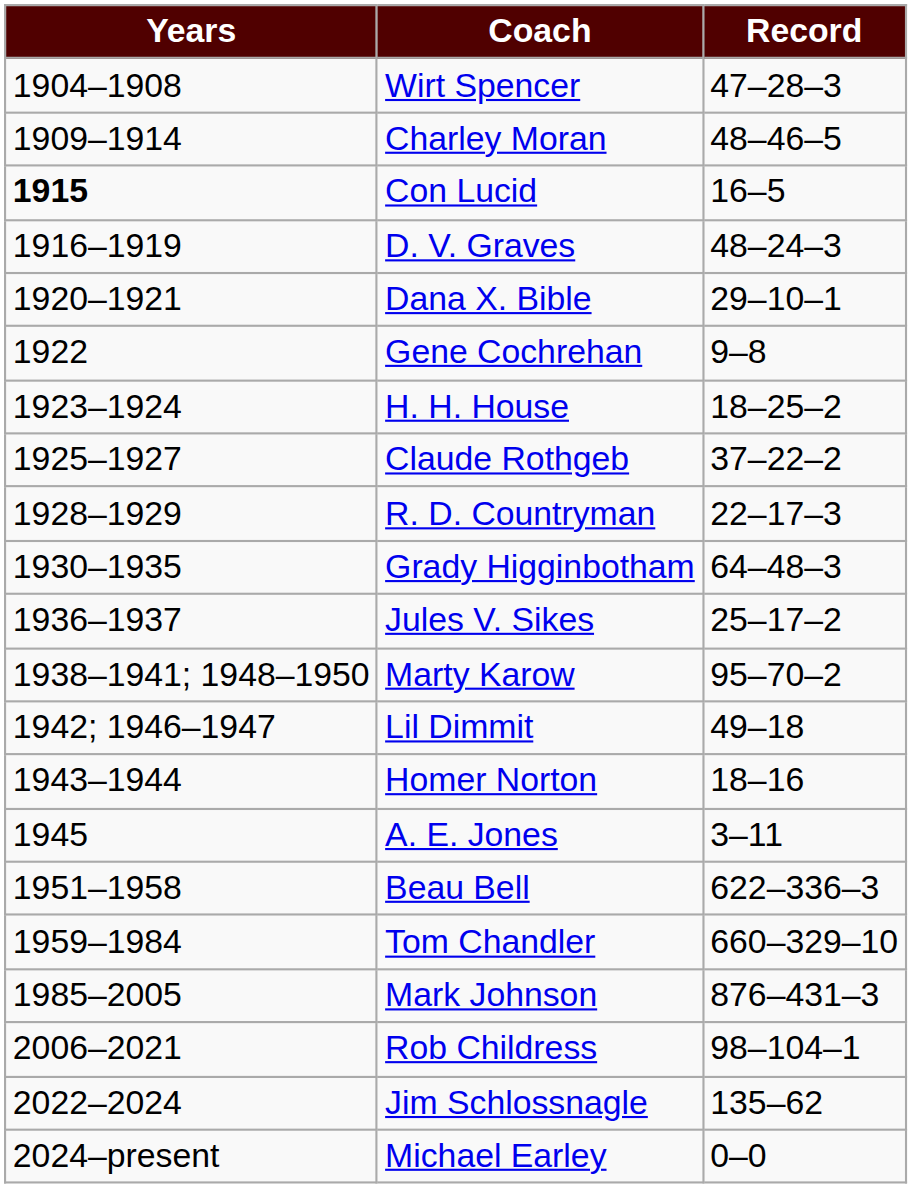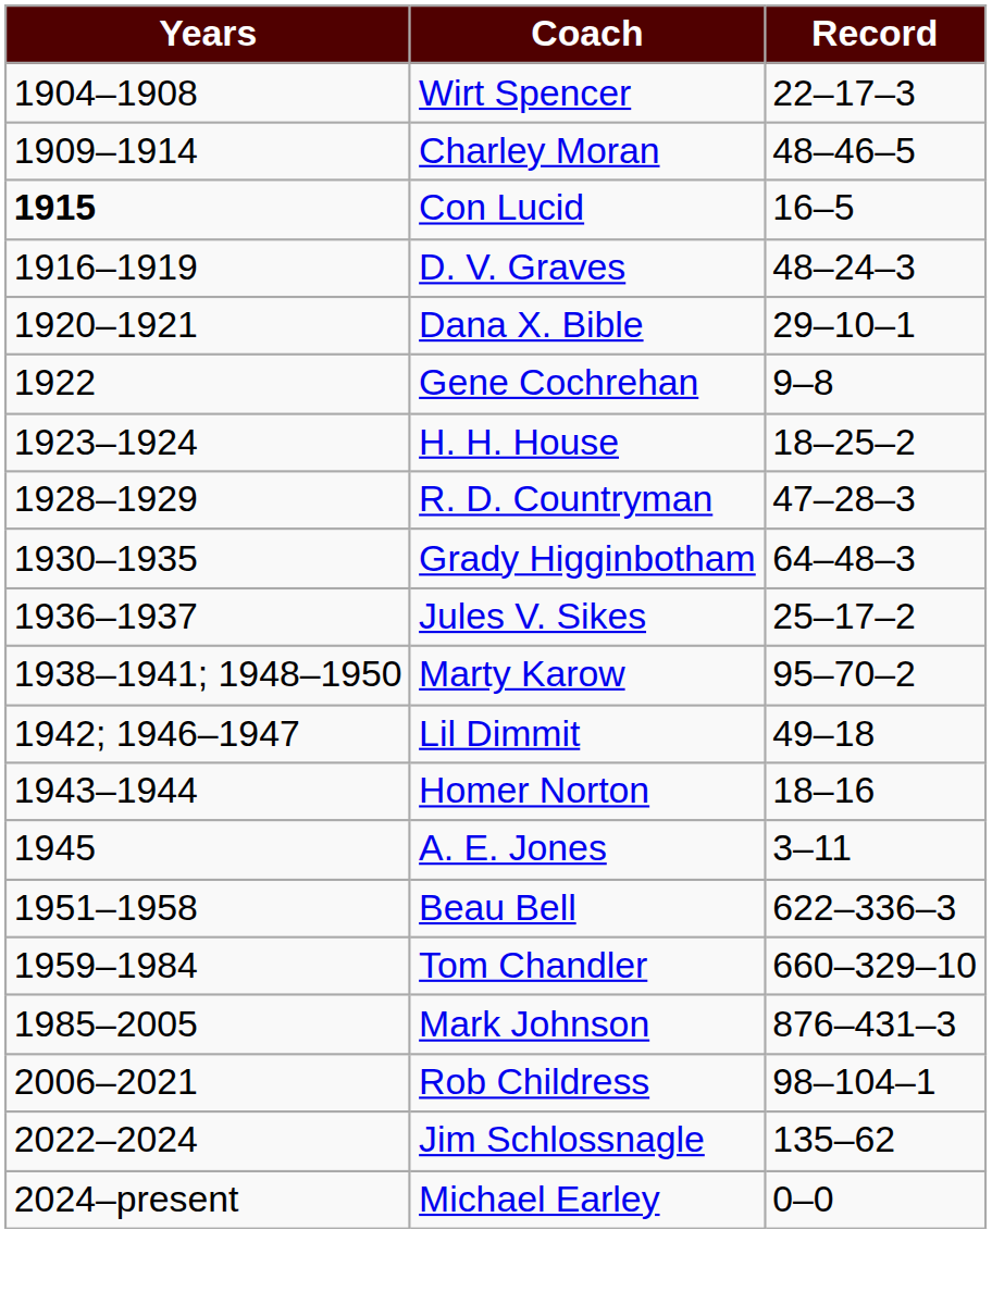 <table class="wikitable">
 <tr>
 <th style="background: #500000; color:white;">Years</th>
 <th style="background: #500000; color:white;">Coach</th>
 <th style="background: #500000; color:white;">Record</th>
 </tr>
 <tr>
 <td>1904–1908</td>
 <td><a href='#'>Wirt Spencer</a></td>
-<td>47–28–3</td>
+<td>22–17–3</td>
 </tr>
 <tr>
 <td>1909–1914</td>
 <td><a href='#'>Charley Moran</a></td>
 <td>48–46–5</td>
 </tr>
 <tr>
 <td><strong>1915</strong></td>
 <td><a href='#'>Con Lucid</a></td>
 <td>16–5</td>
 </tr>
 <tr>
 <td>1916–1919</td>
 <td><a href='#'>D. V. Graves</a></td>
 <td>48–24–3</td>
 </tr>
 <tr>
 <td>1920–1921</td>
 <td><a href='#'>Dana X. Bible</a></td>
 <td>29–10–1</td>
 </tr>
 <tr>
 <td>1922</td>
 <td><a href='#'>Gene Cochrehan</a></td>
 <td>9–8</td>
 </tr>
 <tr>
 <td>1923–1924</td>
 <td><a href='#'>H. H. House</a></td>
 <td>18–25–2</td>
 </tr>
 <tr>
-<td>1925–1927</td>
-<td><a href='#'>Claude Rothgeb</a></td>
-<td>37–22–2</td>
-</tr>
-<tr>
 <td>1928–1929</td>
 <td><a href='#'>R. D. Countryman</a></td>
-<td>22–17–3</td>
+<td>47–28–3</td>
 </tr>
 <tr>
 <td>1930–1935</td>
 <td><a href='#'>Grady Higginbotham</a></td>
 <td>64–48–3</td>
 </tr>
 <tr>
 <td>1936–1937</td>
 <td><a href='#'>Jules V. Sikes</a></td>
 <td>25–17–2</td>
 </tr>
 <tr>
 <td>1938–1941; 1948–1950</td>
 <td><a href='#'>Marty Karow</a></td>
 <td>95–70–2</td>
 </tr>
 <tr>
 <td>1942; 1946–1947</td>
 <td><a href='#'>Lil Dimmit</a></td>
 <td>49–18</td>
 </tr>
 <tr>
 <td>1943–1944</td>
 <td><a href='#'>Homer Norton</a></td>
 <td>18–16</td>
 </tr>
 <tr>
 <td>1945</td>
 <td><a href='#'>A. E. Jones</a></td>
 <td>3–11</td>
 </tr>
 <tr>
 <td>1951–1958</td>
 <td><a href='#'>Beau Bell</a></td>
 <td>622–336–3</td>
 </tr>
 <tr>
 <td>1959–1984</td>
 <td><a href='#'>Tom Chandler</a></td>
 <td>660–329–10</td>
 </tr>
 <tr>
 <td>1985–2005</td>
 <td><a href='#'>Mark Johnson</a></td>
 <td>876–431–3</td>
 </tr>
 <tr>
 <td>2006–2021</td>
 <td><a href='#'>Rob Childress</a></td>
 <td>98–104–1</td>
 </tr>
 <tr>
 <td>2022–2024</td>
 <td><a href='#'>Jim Schlossnagle</a></td>
 <td>135–62</td>
 </tr>
 <tr>
 <td>2024–present</td>
 <td><a href='#'>Michael Earley</a></td>
 <td>0–0</td>
 </tr>
 </table>
